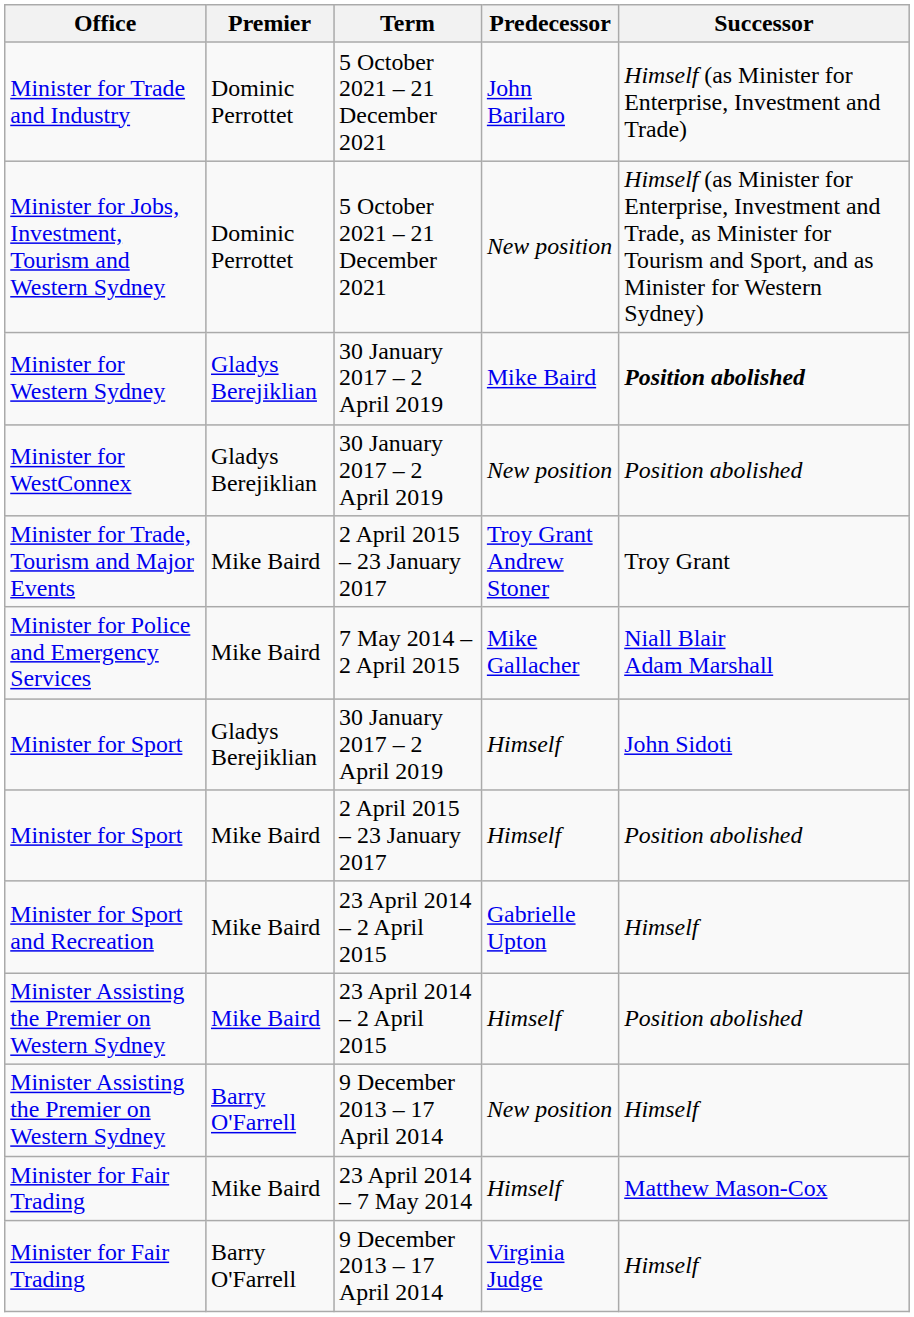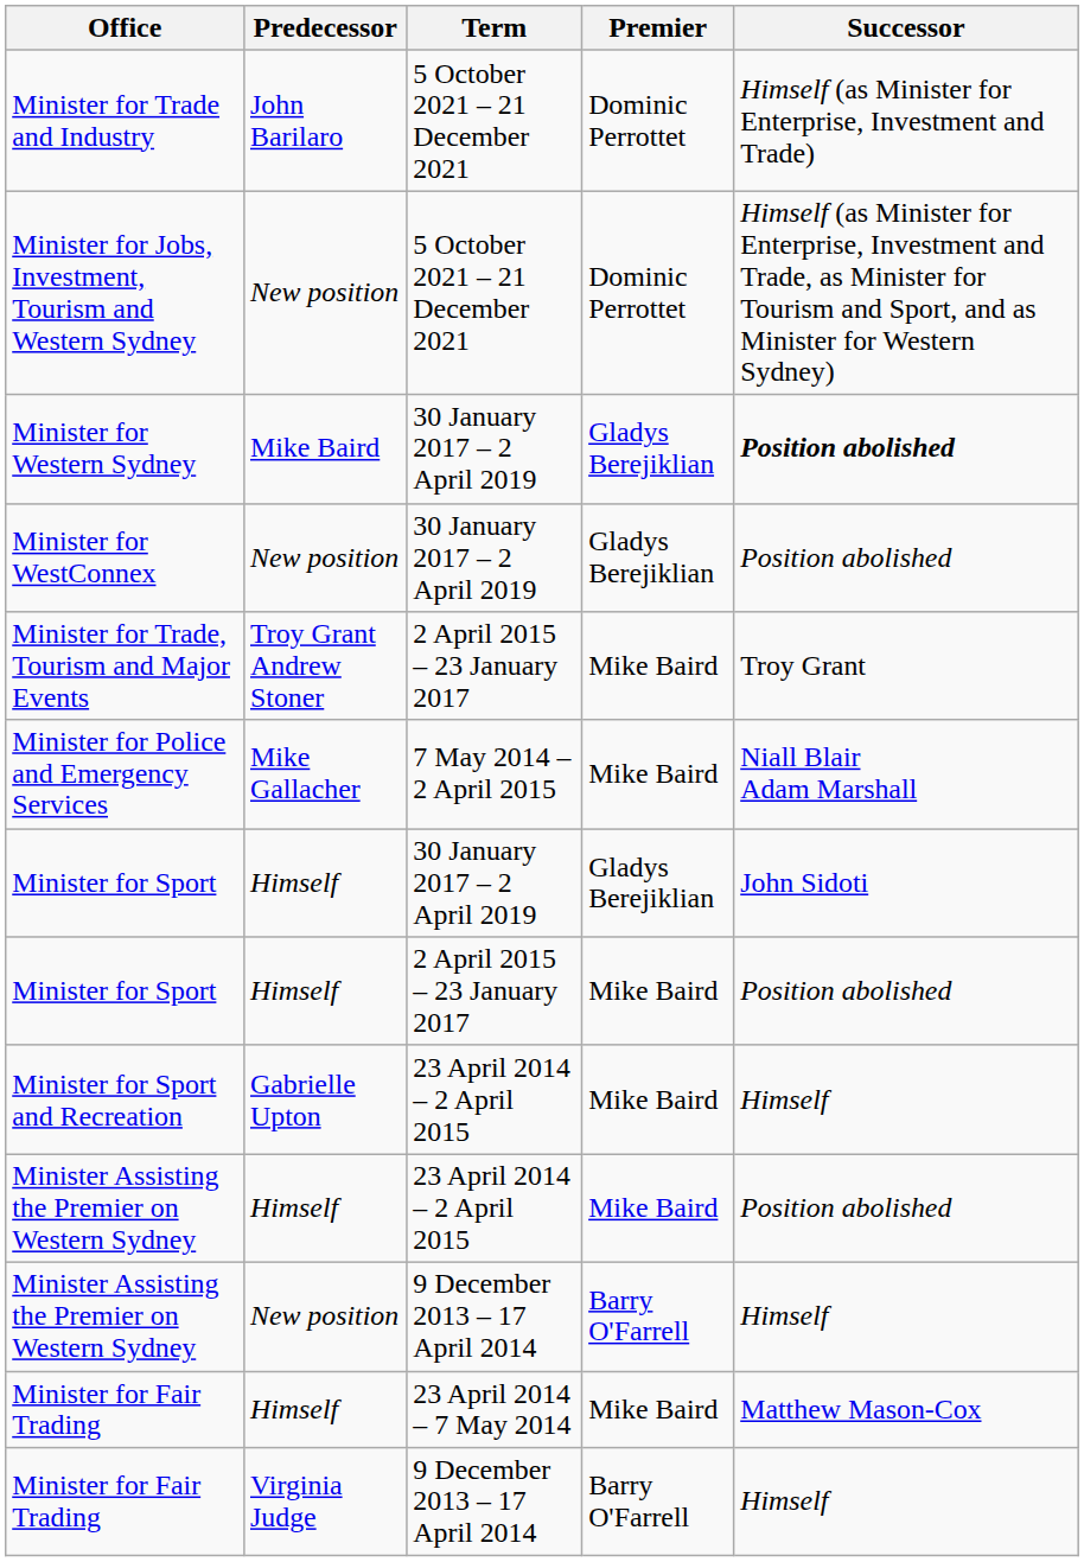 <table class="wikitable">
 <tr>
 <th>Office</th>
+<th>Predecessor</th>
+<th>Term</th>
 <th>Premier</th>
-<th>Term</th>
-<th>Predecessor</th>
 <th>Successor</th>
 </tr>
 <tr>
 <td><a href='#'>Minister for Trade and Industry</a></td>
+<td><a href='#'>John Barilaro</a></td>
+<td>5 October 2021 – 21 December 2021</td>
 <td>Dominic Perrottet</td>
-<td>5 October 2021 – 21 December 2021</td>
-<td><a href='#'>John Barilaro</a></td>
 <td><em>Himself</em> (as Minister for Enterprise, Investment and Trade)</td>
 </tr>
 <tr>
 <td><a href='#'>Minister for Jobs, Investment, Tourism and Western Sydney</a></td>
+<td><em>New position</em></td>
+<td>5 October 2021 – 21 December 2021</td>
 <td>Dominic Perrottet</td>
-<td>5 October 2021 – 21 December 2021</td>
-<td><em>New position</em></td>
 <td><em>Himself</em> (as Minister for Enterprise, Investment and Trade, as Minister for Tourism and Sport, and as Minister for Western Sydney)</td>
 </tr>
 <tr>
 <td><a href='#'>Minister for Western Sydney</a></td>
+<td><a href='#'>Mike Baird</a></td>
+<td>30 January 2017 – 2 April 2019</td>
 <td><a href='#'>Gladys Berejiklian</a></td>
-<td>30 January 2017 – 2 April 2019</td>
-<td><a href='#'>Mike Baird</a></td>
 <td><strong><em>Position abolished</em></strong></td>
 </tr>
 <tr>
 <td><a href='#'>Minister for WestConnex</a></td>
+<td><em>New position</em></td>
+<td>30 January 2017 – 2 April 2019</td>
 <td>Gladys Berejiklian</td>
-<td>30 January 2017 – 2 April 2019</td>
-<td><em>New position</em></td>
 <td><em>Position abolished</em></td>
 </tr>
 <tr>
 <td><a href='#'>Minister for Trade, Tourism and Major Events</a></td>
+<td><a href='#'>Troy Grant</a><br><a href='#'>Andrew Stoner</a></td>
+<td>2 April 2015 – 23 January 2017</td>
 <td>Mike Baird</td>
-<td>2 April 2015 – 23 January 2017</td>
-<td><a href='#'>Troy Grant</a><br><a href='#'>Andrew Stoner</a></td>
 <td>Troy Grant</td>
 </tr>
 <tr>
 <td><a href='#'>Minister for Police and Emergency Services</a></td>
+<td><a href='#'>Mike Gallacher</a></td>
+<td>7 May 2014 – 2 April 2015</td>
 <td>Mike Baird</td>
-<td>7 May 2014 – 2 April 2015</td>
-<td><a href='#'>Mike Gallacher</a></td>
 <td><a href='#'>Niall Blair</a><br><a href='#'>Adam Marshall</a></td>
 </tr>
 <tr>
 <td><a href='#'>Minister for Sport</a></td>
+<td><em>Himself</em></td>
+<td>30 January 2017 – 2 April 2019</td>
 <td>Gladys Berejiklian</td>
-<td>30 January 2017 – 2 April 2019</td>
-<td><em>Himself</em></td>
 <td><a href='#'>John Sidoti</a></td>
 </tr>
 <tr>
 <td><a href='#'>Minister for Sport</a></td>
+<td><em>Himself</em></td>
+<td>2 April 2015 – 23 January 2017</td>
 <td>Mike Baird</td>
-<td>2 April 2015 – 23 January 2017</td>
-<td><em>Himself</em></td>
 <td><em>Position abolished</em></td>
 </tr>
 <tr>
 <td><a href='#'>Minister for Sport and Recreation</a></td>
+<td><a href='#'>Gabrielle Upton</a></td>
+<td>23 April 2014 – 2 April 2015</td>
 <td>Mike Baird</td>
-<td>23 April 2014 – 2 April 2015</td>
-<td><a href='#'>Gabrielle Upton</a></td>
 <td><em>Himself</em></td>
 </tr>
 <tr>
 <td><a href='#'>Minister Assisting the Premier on Western Sydney</a></td>
+<td><em>Himself</em></td>
+<td>23 April 2014 – 2 April 2015</td>
 <td><a href='#'>Mike Baird</a></td>
-<td>23 April 2014 – 2 April 2015</td>
-<td><em>Himself</em></td>
 <td><em>Position abolished</em></td>
 </tr>
 <tr>
 <td><a href='#'>Minister Assisting the Premier on Western Sydney</a></td>
+<td><em>New position</em></td>
+<td>9 December 2013 – 17 April 2014</td>
 <td><a href='#'>Barry O'Farrell</a></td>
-<td>9 December 2013 – 17 April 2014</td>
-<td><em>New position</em></td>
 <td><em>Himself</em></td>
 </tr>
 <tr>
 <td><a href='#'>Minister for Fair Trading</a></td>
+<td><em>Himself</em></td>
+<td>23 April 2014 – 7 May 2014</td>
 <td>Mike Baird</td>
-<td>23 April 2014 – 7 May 2014</td>
-<td><em>Himself</em></td>
 <td><a href='#'>Matthew Mason-Cox</a></td>
 </tr>
 <tr>
 <td><a href='#'>Minister for Fair Trading</a></td>
+<td><a href='#'>Virginia Judge</a></td>
+<td>9 December 2013 – 17 April 2014</td>
 <td>Barry O'Farrell</td>
-<td>9 December 2013 – 17 April 2014</td>
-<td><a href='#'>Virginia Judge</a></td>
 <td><em>Himself</em></td>
 </tr>
 </table>
